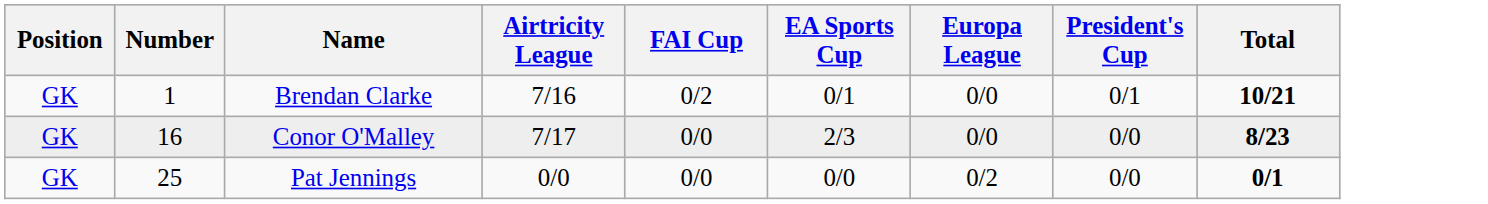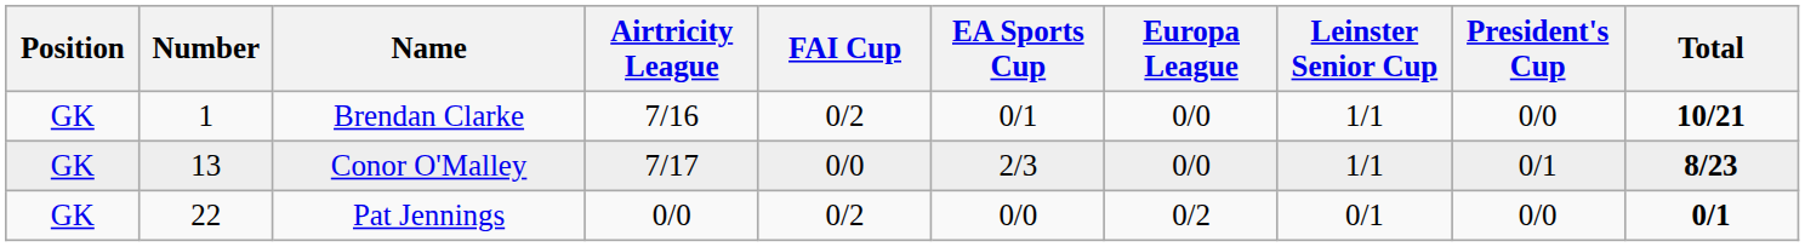 <table class="wikitable" style="font-size: 95%; text-align: center;">
 <tr>
 <th width=60>Position</th>
 <th width=60>Number</th>
 <th width=150>Name</th>
 <th width=80><a href='#'>Airtricity League</a></th>
 <th width=80><a href='#'>FAI Cup</a></th>
 <th width=80><a href='#'>EA Sports Cup</a></th>
 <th width=80><a href='#'>Europa League</a></th>
+<th width=80><a href='#'>Leinster Senior Cup</a></th>
 <th width=80><a href='#'>President's Cup</a></th>
 <th width=80>Total</th>
 </tr>
 <tr>
 <td><a href='#'>GK</a></td>
 <td>1</td>
 <td><a href='#'>Brendan Clarke</a></td>
 <td>7/16</td>
 <td>0/2</td>
 <td>0/1</td>
 <td>0/0</td>
-<td>0/1</td>
+<td>1/1</td>
+<td>0/0</td>
 <td><strong>10/21</strong></td>
 </tr>
 <tr style="background:#eee;">
 <td><a href='#'>GK</a></td>
-<td>16</td>
+<td>13</td>
 <td><a href='#'>Conor O'Malley</a></td>
 <td>7/17</td>
 <td>0/0</td>
 <td>2/3</td>
 <td>0/0</td>
-<td>0/0</td>
+<td>1/1</td>
+<td>0/1</td>
 <td><strong>8/23</strong></td>
 </tr>
 <tr>
 <td><a href='#'>GK</a></td>
-<td>25</td>
+<td>22</td>
 <td><a href='#'>Pat Jennings</a></td>
 <td>0/0</td>
-<td>0/0</td>
+<td>0/2</td>
 <td>0/0</td>
 <td>0/2</td>
+<td>0/1</td>
 <td>0/0</td>
 <td><strong>0/1</strong></td>
 </tr>
 </table>
